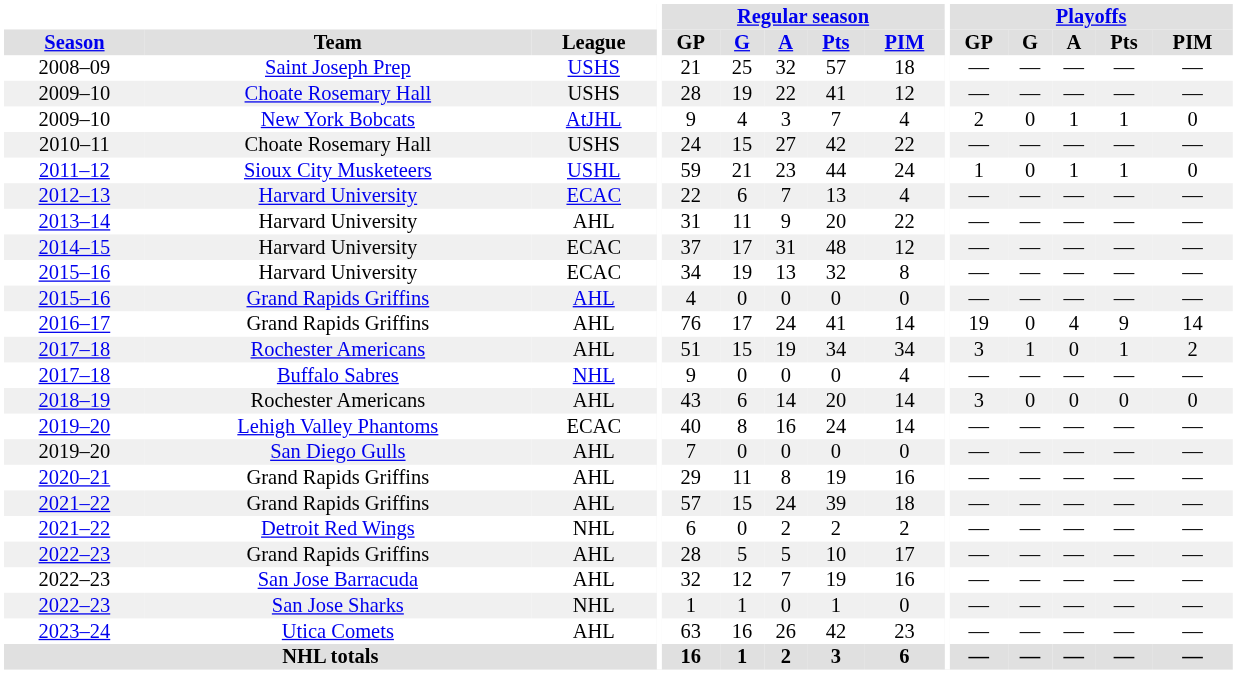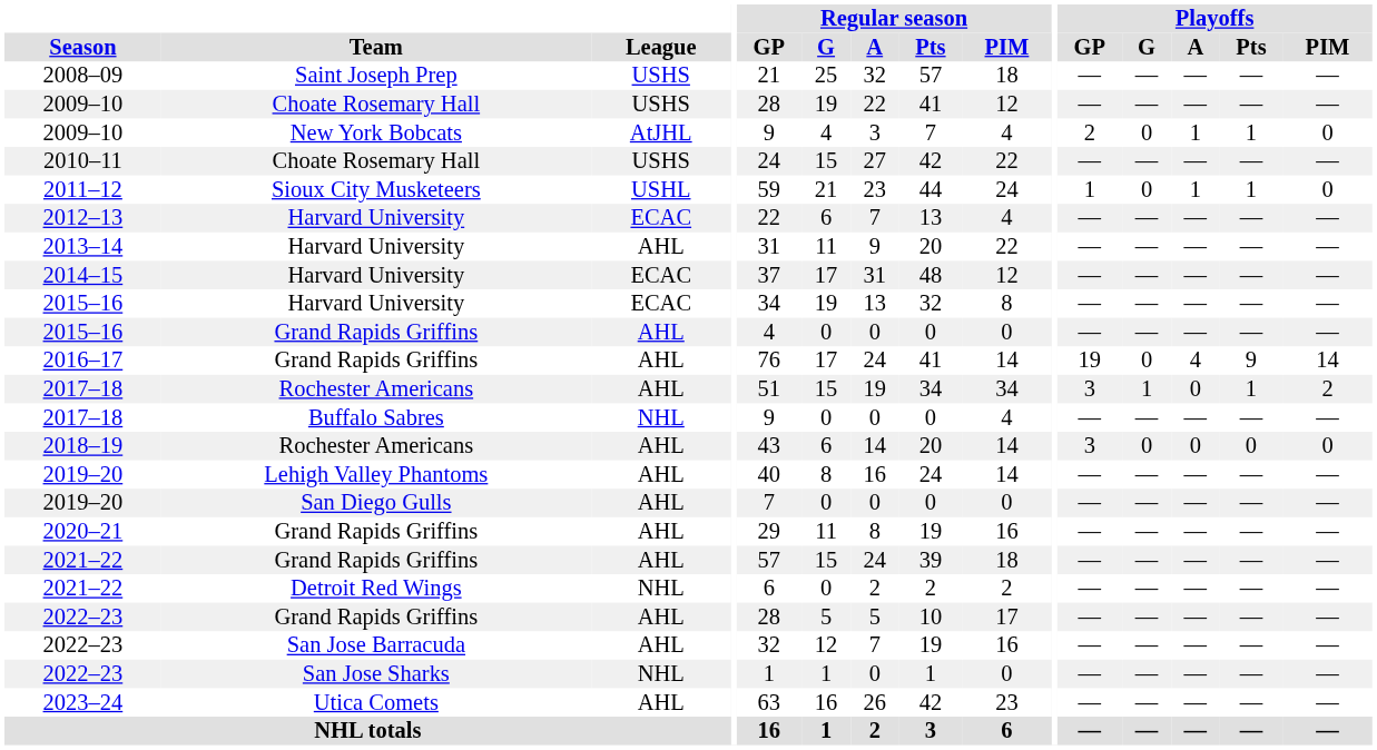 <table border="0" cellpadding="1" cellspacing="0" style="text-align:center; width:60em">
 <tr bgcolor="#e0e0e0">
 <th colspan="3" bgcolor="#ffffff"></th>
 <th rowspan="99" bgcolor="#ffffff"></th>
 <th colspan="5"><a href='#'>Regular season</a></th>
 <th rowspan="99" bgcolor="#ffffff"></th>
 <th colspan="5"><a href='#'>Playoffs</a></th>
 </tr>
 <tr bgcolor="#e0e0e0">
 <th><a href='#'>Season</a></th>
 <th>Team</th>
 <th>League</th>
 <th>GP</th>
 <th><a href='#'>G</a></th>
 <th><a href='#'>A</a></th>
 <th><a href='#'>Pts</a></th>
 <th><a href='#'>PIM</a></th>
 <th>GP</th>
 <th>G</th>
 <th>A</th>
 <th>Pts</th>
 <th>PIM</th>
 </tr>
 <tr>
 <td>2008–09</td>
 <td><a href='#'>Saint Joseph Prep</a></td>
 <td><a href='#'>USHS</a></td>
 <td>21</td>
 <td>25</td>
 <td>32</td>
 <td>57</td>
 <td>18</td>
 <td>—</td>
 <td>—</td>
 <td>—</td>
 <td>—</td>
 <td>—</td>
 </tr>
 <tr bgcolor="#f0f0f0">
 <td>2009–10</td>
 <td><a href='#'>Choate Rosemary Hall</a></td>
 <td>USHS</td>
 <td>28</td>
 <td>19</td>
 <td>22</td>
 <td>41</td>
 <td>12</td>
 <td>—</td>
 <td>—</td>
 <td>—</td>
 <td>—</td>
 <td>—</td>
 </tr>
 <tr>
 <td>2009–10</td>
 <td><a href='#'>New York Bobcats</a></td>
 <td><a href='#'>AtJHL</a></td>
 <td>9</td>
 <td>4</td>
 <td>3</td>
 <td>7</td>
 <td>4</td>
 <td>2</td>
 <td>0</td>
 <td>1</td>
 <td>1</td>
 <td>0</td>
 </tr>
 <tr bgcolor="#f0f0f0">
 <td>2010–11</td>
 <td>Choate Rosemary Hall</td>
 <td>USHS</td>
 <td>24</td>
 <td>15</td>
 <td>27</td>
 <td>42</td>
 <td>22</td>
 <td>—</td>
 <td>—</td>
 <td>—</td>
 <td>—</td>
 <td>—</td>
 </tr>
 <tr>
 <td><a href='#'>2011–12</a></td>
 <td><a href='#'>Sioux City Musketeers</a></td>
 <td><a href='#'>USHL</a></td>
 <td>59</td>
 <td>21</td>
 <td>23</td>
 <td>44</td>
 <td>24</td>
 <td>1</td>
 <td>0</td>
 <td>1</td>
 <td>1</td>
 <td>0</td>
 </tr>
 <tr bgcolor="#f0f0f0">
 <td><a href='#'>2012–13</a></td>
 <td><a href='#'>Harvard University</a></td>
 <td><a href='#'>ECAC</a></td>
 <td>22</td>
 <td>6</td>
 <td>7</td>
 <td>13</td>
 <td>4</td>
 <td>—</td>
 <td>—</td>
 <td>—</td>
 <td>—</td>
 <td>—</td>
 </tr>
 <tr>
 <td><a href='#'>2013–14</a></td>
 <td>Harvard University</td>
 <td>AHL</td>
 <td>31</td>
 <td>11</td>
 <td>9</td>
 <td>20</td>
 <td>22</td>
 <td>—</td>
 <td>—</td>
 <td>—</td>
 <td>—</td>
 <td>—</td>
 </tr>
 <tr bgcolor="#f0f0f0">
 <td><a href='#'>2014–15</a></td>
 <td>Harvard University</td>
 <td>ECAC</td>
 <td>37</td>
 <td>17</td>
 <td>31</td>
 <td>48</td>
 <td>12</td>
 <td>—</td>
 <td>—</td>
 <td>—</td>
 <td>—</td>
 <td>—</td>
 </tr>
 <tr>
 <td><a href='#'>2015–16</a></td>
 <td>Harvard University</td>
 <td>ECAC</td>
 <td>34</td>
 <td>19</td>
 <td>13</td>
 <td>32</td>
 <td>8</td>
 <td>—</td>
 <td>—</td>
 <td>—</td>
 <td>—</td>
 <td>—</td>
 </tr>
 <tr bgcolor="#f0f0f0">
 <td><a href='#'>2015–16</a></td>
 <td><a href='#'>Grand Rapids Griffins</a></td>
 <td><a href='#'>AHL</a></td>
 <td>4</td>
 <td>0</td>
 <td>0</td>
 <td>0</td>
 <td>0</td>
 <td>—</td>
 <td>—</td>
 <td>—</td>
 <td>—</td>
 <td>—</td>
 </tr>
 <tr>
 <td><a href='#'>2016–17</a></td>
 <td>Grand Rapids Griffins</td>
 <td>AHL</td>
 <td>76</td>
 <td>17</td>
 <td>24</td>
 <td>41</td>
 <td>14</td>
 <td>19</td>
 <td>0</td>
 <td>4</td>
 <td>9</td>
 <td>14</td>
 </tr>
 <tr bgcolor="#f0f0f0">
 <td><a href='#'>2017–18</a></td>
 <td><a href='#'>Rochester Americans</a></td>
 <td>AHL</td>
 <td>51</td>
 <td>15</td>
 <td>19</td>
 <td>34</td>
 <td>34</td>
 <td>3</td>
 <td>1</td>
 <td>0</td>
 <td>1</td>
 <td>2</td>
 </tr>
 <tr>
 <td><a href='#'>2017–18</a></td>
 <td><a href='#'>Buffalo Sabres</a></td>
 <td><a href='#'>NHL</a></td>
 <td>9</td>
 <td>0</td>
 <td>0</td>
 <td>0</td>
 <td>4</td>
 <td>—</td>
 <td>—</td>
 <td>—</td>
 <td>—</td>
 <td>—</td>
 </tr>
 <tr bgcolor="#f0f0f0">
 <td><a href='#'>2018–19</a></td>
 <td>Rochester Americans</td>
 <td>AHL</td>
 <td>43</td>
 <td>6</td>
 <td>14</td>
 <td>20</td>
 <td>14</td>
 <td>3</td>
 <td>0</td>
 <td>0</td>
 <td>0</td>
 <td>0</td>
 </tr>
 <tr>
 <td><a href='#'>2019–20</a></td>
 <td><a href='#'>Lehigh Valley Phantoms</a></td>
-<td>ECAC</td>
+<td>AHL</td>
 <td>40</td>
 <td>8</td>
 <td>16</td>
 <td>24</td>
 <td>14</td>
 <td>—</td>
 <td>—</td>
 <td>—</td>
 <td>—</td>
 <td>—</td>
 </tr>
 <tr bgcolor="#f0f0f0">
 <td>2019–20</td>
 <td><a href='#'>San Diego Gulls</a></td>
 <td>AHL</td>
 <td>7</td>
 <td>0</td>
 <td>0</td>
 <td>0</td>
 <td>0</td>
 <td>—</td>
 <td>—</td>
 <td>—</td>
 <td>—</td>
 <td>—</td>
 </tr>
 <tr>
 <td><a href='#'>2020–21</a></td>
 <td>Grand Rapids Griffins</td>
 <td>AHL</td>
 <td>29</td>
 <td>11</td>
 <td>8</td>
 <td>19</td>
 <td>16</td>
 <td>—</td>
 <td>—</td>
 <td>—</td>
 <td>—</td>
 <td>—</td>
 </tr>
 <tr bgcolor="#f0f0f0">
 <td><a href='#'>2021–22</a></td>
 <td>Grand Rapids Griffins</td>
 <td>AHL</td>
 <td>57</td>
 <td>15</td>
 <td>24</td>
 <td>39</td>
 <td>18</td>
 <td>—</td>
 <td>—</td>
 <td>—</td>
 <td>—</td>
 <td>—</td>
 </tr>
 <tr>
 <td><a href='#'>2021–22</a></td>
 <td><a href='#'>Detroit Red Wings</a></td>
 <td>NHL</td>
 <td>6</td>
 <td>0</td>
 <td>2</td>
 <td>2</td>
 <td>2</td>
 <td>—</td>
 <td>—</td>
 <td>—</td>
 <td>—</td>
 <td>—</td>
 </tr>
 <tr bgcolor="#f0f0f0">
 <td><a href='#'>2022–23</a></td>
 <td>Grand Rapids Griffins</td>
 <td>AHL</td>
 <td>28</td>
 <td>5</td>
 <td>5</td>
 <td>10</td>
 <td>17</td>
 <td>—</td>
 <td>—</td>
 <td>—</td>
 <td>—</td>
 <td>—</td>
 </tr>
 <tr>
 <td>2022–23</td>
 <td><a href='#'>San Jose Barracuda</a></td>
 <td>AHL</td>
 <td>32</td>
 <td>12</td>
 <td>7</td>
 <td>19</td>
 <td>16</td>
 <td>—</td>
 <td>—</td>
 <td>—</td>
 <td>—</td>
 <td>—</td>
 </tr>
 <tr bgcolor="#f0f0f0">
 <td><a href='#'>2022–23</a></td>
 <td><a href='#'>San Jose Sharks</a></td>
 <td>NHL</td>
 <td>1</td>
 <td>1</td>
 <td>0</td>
 <td>1</td>
 <td>0</td>
 <td>—</td>
 <td>—</td>
 <td>—</td>
 <td>—</td>
 <td>—</td>
 </tr>
 <tr>
 <td><a href='#'>2023–24</a></td>
 <td><a href='#'>Utica Comets</a></td>
 <td>AHL</td>
 <td>63</td>
 <td>16</td>
 <td>26</td>
 <td>42</td>
 <td>23</td>
 <td>—</td>
 <td>—</td>
 <td>—</td>
 <td>—</td>
 <td>—</td>
 </tr>
 <tr bgcolor="#e0e0e0">
 <th colspan="3">NHL totals</th>
 <th>16</th>
 <th>1</th>
 <th>2</th>
 <th>3</th>
 <th>6</th>
 <th>—</th>
 <th>—</th>
 <th>—</th>
 <th>—</th>
 <th>—</th>
 </tr>
 </table>
